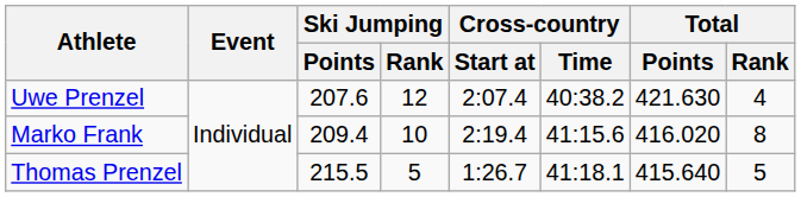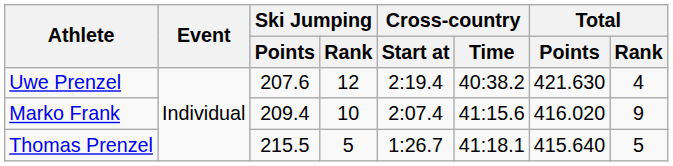 <table class="wikitable" style="font-size:90%">
 <tr>
 <th rowspan="2">Athlete</th>
 <th rowspan="2">Event</th>
 <th colspan="2">Ski Jumping</th>
 <th colspan="2">Cross-country</th>
 <th colspan="2">Total</th>
 </tr>
 <tr>
 <th>Points</th>
 <th>Rank</th>
 <th>Start at</th>
 <th>Time</th>
 <th>Points</th>
 <th>Rank</th>
 </tr>
 <tr>
 <td><a href='#'>Uwe Prenzel</a></td>
 <td rowspan="3">Individual</td>
 <td align="center">207.6</td>
 <td align="center">12</td>
-<td align="center">2:07.4</td>
+<td align="center">2:19.4</td>
 <td align="center">40:38.2</td>
 <td align="center">421.630</td>
 <td align="center">4</td>
 </tr>
 <tr>
 <td><a href='#'>Marko Frank</a></td>
 <td align="center">209.4</td>
 <td align="center">10</td>
-<td align="center">2:19.4</td>
+<td align="center">2:07.4</td>
 <td align="center">41:15.6</td>
 <td align="center">416.020</td>
-<td align="center">8</td>
+<td align="center">9</td>
 </tr>
 <tr>
 <td><a href='#'>Thomas Prenzel</a></td>
 <td align="center">215.5</td>
 <td align="center">5</td>
 <td align="center">1:26.7</td>
 <td align="center">41:18.1</td>
 <td align="center">415.640</td>
 <td align="center">5</td>
 </tr>
 </table>
